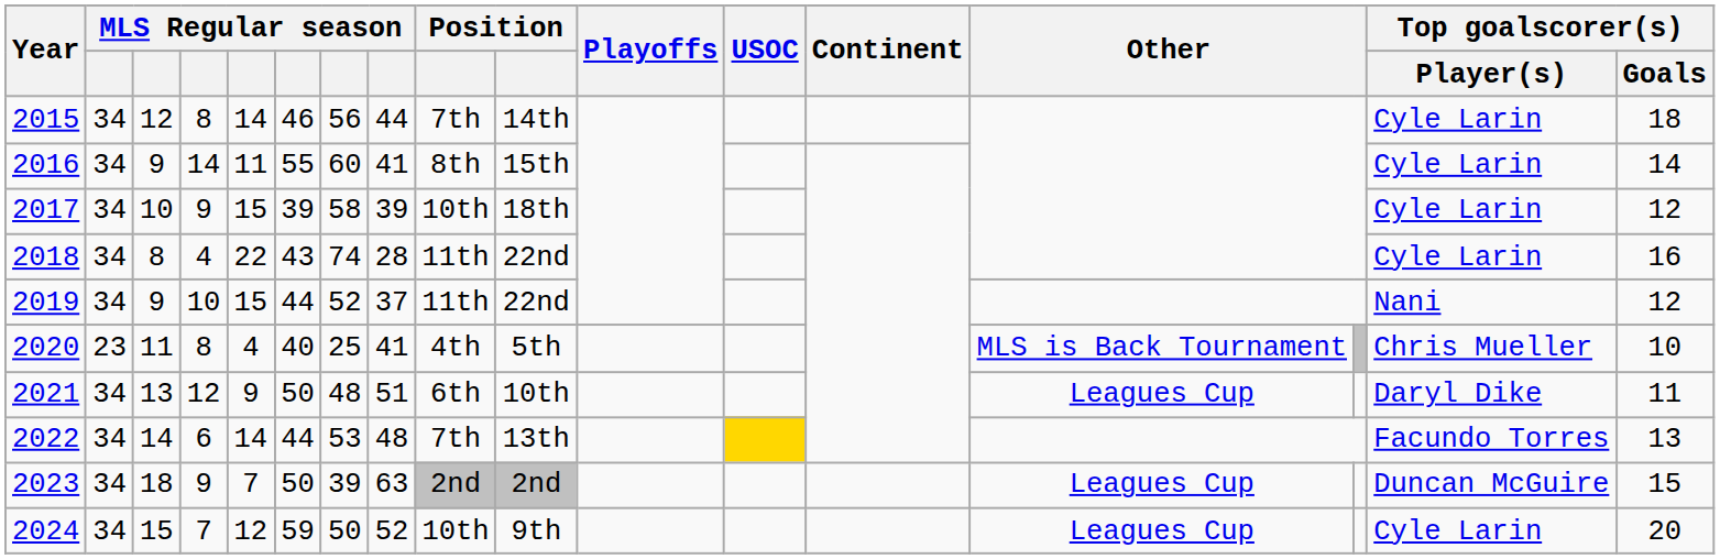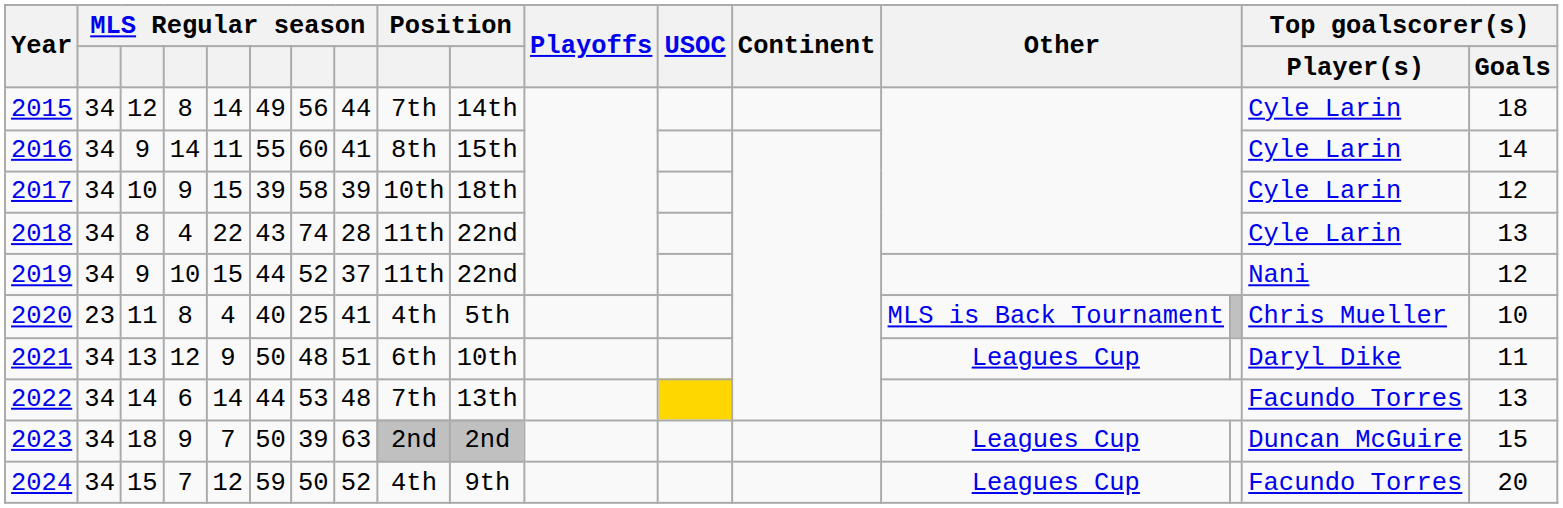 <table class="wikitable sortable" style="text-align: center">
 <tr>
 <th scope="col" rowspan="2">Year</th>
 <th colspan="7" class="unsortable"><a href='#'>MLS</a> Regular season</th>
 <th colspan="2" class="unsortable">Position</th>
 <th scope="col" rowspan="2"><a href='#'>Playoffs</a></th>
 <th rowspan="2" scope="col"><a href='#'>USOC</a></th>
 <th rowspan="2" scope="col">Continent</th>
 <th colspan="2" rowspan="2" scope="col">Other</th>
 <th colspan="2" scope="col" class="unsortable">Top goalscorer(s)</th>
 </tr>
 <tr>
 <th></th>
 <th></th>
 <th></th>
 <th></th>
 <th></th>
 <th></th>
 <th></th>
 <th></th>
 <th></th>
 <th>Player(s)</th>
 <th>Goals</th>
 </tr>
 <tr>
 <td><a href='#'>2015</a></td>
 <td>34</td>
 <td>12</td>
 <td>8</td>
 <td>14</td>
-<td>46</td>
+<td>49</td>
 <td>56</td>
 <td>44</td>
 <td>7th</td>
 <td>14th</td>
 <td rowspan="5"></td>
 <td></td>
 <td></td>
 <td colspan="2" rowspan="4"></td>
 <td style="text-align:left;"> <a href='#'>Cyle Larin</a></td>
 <td>18</td>
 </tr>
 <tr>
 <td><a href='#'>2016</a></td>
 <td>34</td>
 <td>9</td>
 <td>14</td>
 <td>11</td>
 <td>55</td>
 <td>60</td>
 <td>41</td>
 <td>8th</td>
 <td>15th</td>
 <td></td>
 <td rowspan="7"></td>
 <td style="text-align:left;"> <a href='#'>Cyle Larin</a></td>
 <td>14</td>
 </tr>
 <tr>
 <td><a href='#'>2017</a></td>
 <td>34</td>
 <td>10</td>
 <td>9</td>
 <td>15</td>
 <td>39</td>
 <td>58</td>
 <td>39</td>
 <td>10th</td>
 <td>18th</td>
 <td></td>
 <td style="text-align:left;"> <a href='#'>Cyle Larin</a></td>
 <td>12</td>
 </tr>
 <tr>
 <td><a href='#'>2018</a></td>
 <td>34</td>
 <td>8</td>
 <td>4</td>
 <td>22</td>
 <td>43</td>
 <td>74</td>
 <td>28</td>
 <td>11th</td>
 <td>22nd</td>
 <td></td>
 <td style="text-align:left;"> <a href='#'>Cyle Larin</a></td>
-<td>16</td>
+<td>13</td>
 </tr>
 <tr>
 <td><a href='#'>2019</a></td>
 <td>34</td>
 <td>9</td>
 <td>10</td>
 <td>15</td>
 <td>44</td>
 <td>52</td>
 <td>37</td>
 <td>11th</td>
 <td>22nd</td>
 <td></td>
 <td colspan="2"></td>
 <td style="text-align:left;"> <a href='#'>Nani</a></td>
 <td>12</td>
 </tr>
 <tr>
 <td><a href='#'>2020</a></td>
 <td>23</td>
 <td>11</td>
 <td>8</td>
 <td>4</td>
 <td>40</td>
 <td>25</td>
 <td>41</td>
 <td>4th</td>
 <td>5th</td>
 <td></td>
 <td></td>
 <td><a href='#'>MLS is Back Tournament</a></td>
 <td style="background:silver"></td>
 <td style="text-align:left;"> <a href='#'>Chris Mueller</a></td>
 <td>10</td>
 </tr>
 <tr>
 <td><a href='#'>2021</a></td>
 <td>34</td>
 <td>13</td>
 <td>12</td>
 <td>9</td>
 <td>50</td>
 <td>48</td>
 <td>51</td>
 <td>6th</td>
 <td>10th</td>
 <td></td>
 <td></td>
 <td><a href='#'>Leagues Cup</a></td>
 <td></td>
 <td style="text-align:left;"> <a href='#'>Daryl Dike</a></td>
 <td>11</td>
 </tr>
 <tr>
 <td><a href='#'>2022</a></td>
 <td>34</td>
 <td>14</td>
 <td>6</td>
 <td>14</td>
 <td>44</td>
 <td>53</td>
 <td>48</td>
 <td>7th</td>
 <td>13th</td>
 <td></td>
 <td style="background:gold"></td>
 <td colspan="2"></td>
 <td style="text-align:left;"> <a href='#'>Facundo Torres</a></td>
 <td>13</td>
 </tr>
 <tr>
 <td><a href='#'>2023</a></td>
 <td>34</td>
 <td>18</td>
 <td>9</td>
 <td>7</td>
 <td>50</td>
 <td>39</td>
 <td>63</td>
 <td style="background:silver">2nd</td>
 <td style="background:silver">2nd</td>
 <td></td>
 <td></td>
 <td></td>
 <td><a href='#'>Leagues Cup</a></td>
 <td></td>
 <td style="text-align:left;"> <a href='#'>Duncan McGuire</a></td>
 <td>15</td>
 </tr>
 <tr>
 <td><a href='#'>2024</a></td>
 <td>34</td>
 <td>15</td>
 <td>7</td>
 <td>12</td>
 <td>59</td>
 <td>50</td>
 <td>52</td>
-<td>10th</td>
+<td>4th</td>
 <td>9th</td>
 <td></td>
 <td></td>
 <td></td>
 <td><a href='#'>Leagues Cup</a></td>
 <td></td>
-<td style="text-align:left;"> <a href='#'>Cyle Larin</a></td>
+<td style="text-align:left;"> <a href='#'>Facundo Torres</a></td>
 <td>20</td>
 </tr>
 </table>
